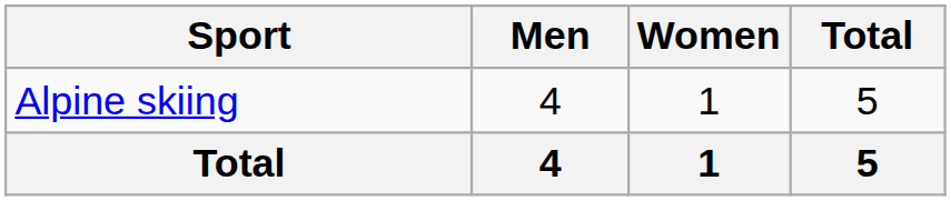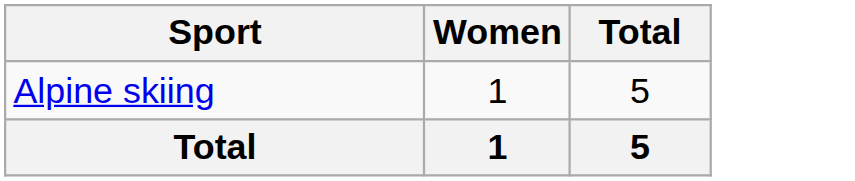 <table class="wikitable sortable" style="text-align:center;">
 <tr>
 <th width=180>Sport</th>
-<th width=55>Men</th>
 <th width=55>Women</th>
 <th width=55>Total</th>
 </tr>
 <tr>
 <td align=left><a href='#'>Alpine skiing</a></td>
-<td>4</td>
 <td>1</td>
 <td>5</td>
 </tr>
 <tr>
 <th>Total</th>
-<th>4</th>
 <th>1</th>
 <th>5</th>
 </tr>
 </table>
